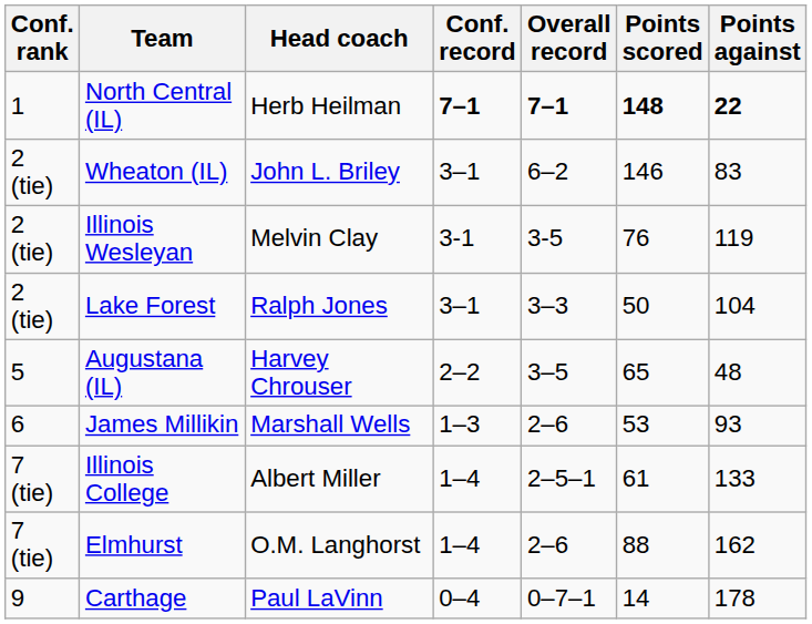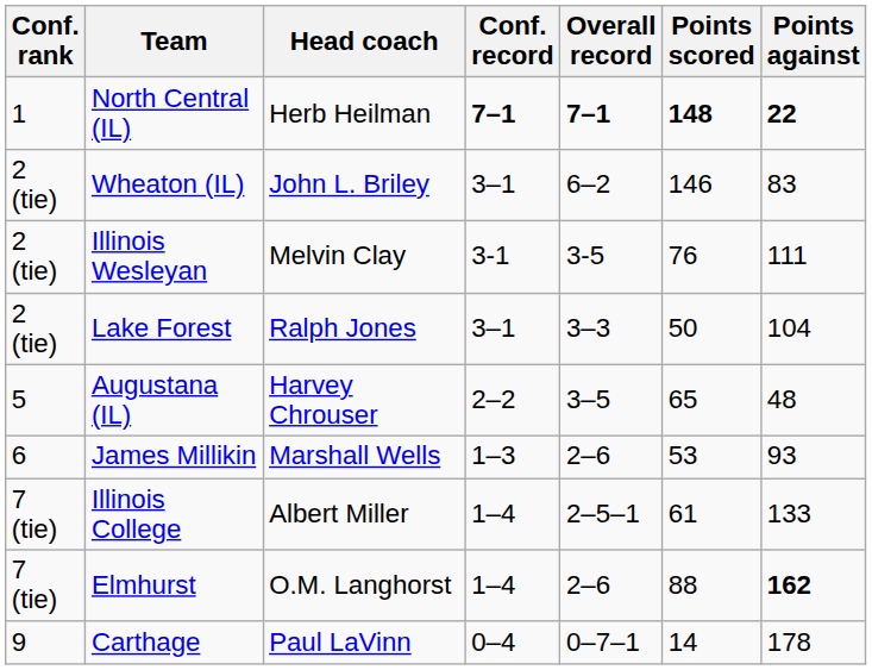 <table class="sortable wikitable">
 <tr>
 <th width="25">Conf. rank</th>
 <th width="100">Team</th>
 <th width="115">Head coach</th>
 <th width="50">Conf. record</th>
 <th width="50">Overall record</th>
 <th width="50">Points scored</th>
 <th width="50">Points against</th>
 </tr>
 <tr align="left" bgcolor="">
 <td>1</td>
 <td><a href='#'>North Central (IL)</a></td>
 <td>Herb Heilman</td>
 <td><strong>7–1</strong></td>
 <td><strong>7–1</strong></td>
 <td><strong>148</strong></td>
 <td><strong>22</strong></td>
 </tr>
 <tr align="left" bgcolor="">
 <td>2 (tie)</td>
 <td><a href='#'>Wheaton (IL)</a></td>
 <td><a href='#'>John L. Briley</a></td>
 <td>3–1</td>
 <td>6–2</td>
 <td>146</td>
 <td>83</td>
 </tr>
 <tr align="left" bgcolor="">
 <td>2 (tie)</td>
 <td><a href='#'>Illinois Wesleyan</a></td>
 <td>Melvin Clay</td>
 <td>3-1</td>
 <td>3-5</td>
 <td>76</td>
-<td>119</td>
+<td>111</td>
 </tr>
 <tr align="left" bgcolor="">
 <td>2 (tie)</td>
 <td><a href='#'>Lake Forest</a></td>
 <td><a href='#'>Ralph Jones</a></td>
 <td>3–1</td>
 <td>3–3</td>
 <td>50</td>
 <td>104</td>
 </tr>
 <tr align="left" bgcolor="">
 <td>5</td>
 <td><a href='#'>Augustana (IL)</a></td>
 <td><a href='#'>Harvey Chrouser</a></td>
 <td>2–2</td>
 <td>3–5</td>
 <td>65</td>
 <td>48</td>
 </tr>
 <tr align="left" bgcolor="">
 <td>6</td>
 <td><a href='#'>James Millikin</a></td>
 <td><a href='#'>Marshall Wells</a></td>
 <td>1–3</td>
 <td>2–6</td>
 <td>53</td>
 <td>93</td>
 </tr>
 <tr align="left" bgcolor="">
 <td>7 (tie)</td>
 <td><a href='#'>Illinois College</a></td>
 <td>Albert Miller</td>
 <td>1–4</td>
 <td>2–5–1</td>
 <td>61</td>
 <td>133</td>
 </tr>
 <tr align="left" bgcolor="">
 <td>7 (tie)</td>
 <td><a href='#'>Elmhurst</a></td>
 <td>O.M. Langhorst</td>
 <td>1–4</td>
 <td>2–6</td>
 <td>88</td>
-<td>162</td>
+<td><strong>162</strong></td>
 </tr>
 <tr align="left" bgcolor="">
 <td>9</td>
 <td><a href='#'>Carthage</a></td>
 <td><a href='#'>Paul LaVinn</a></td>
 <td>0–4</td>
 <td>0–7–1</td>
 <td>14</td>
 <td>178</td>
 </tr>
 </table>
